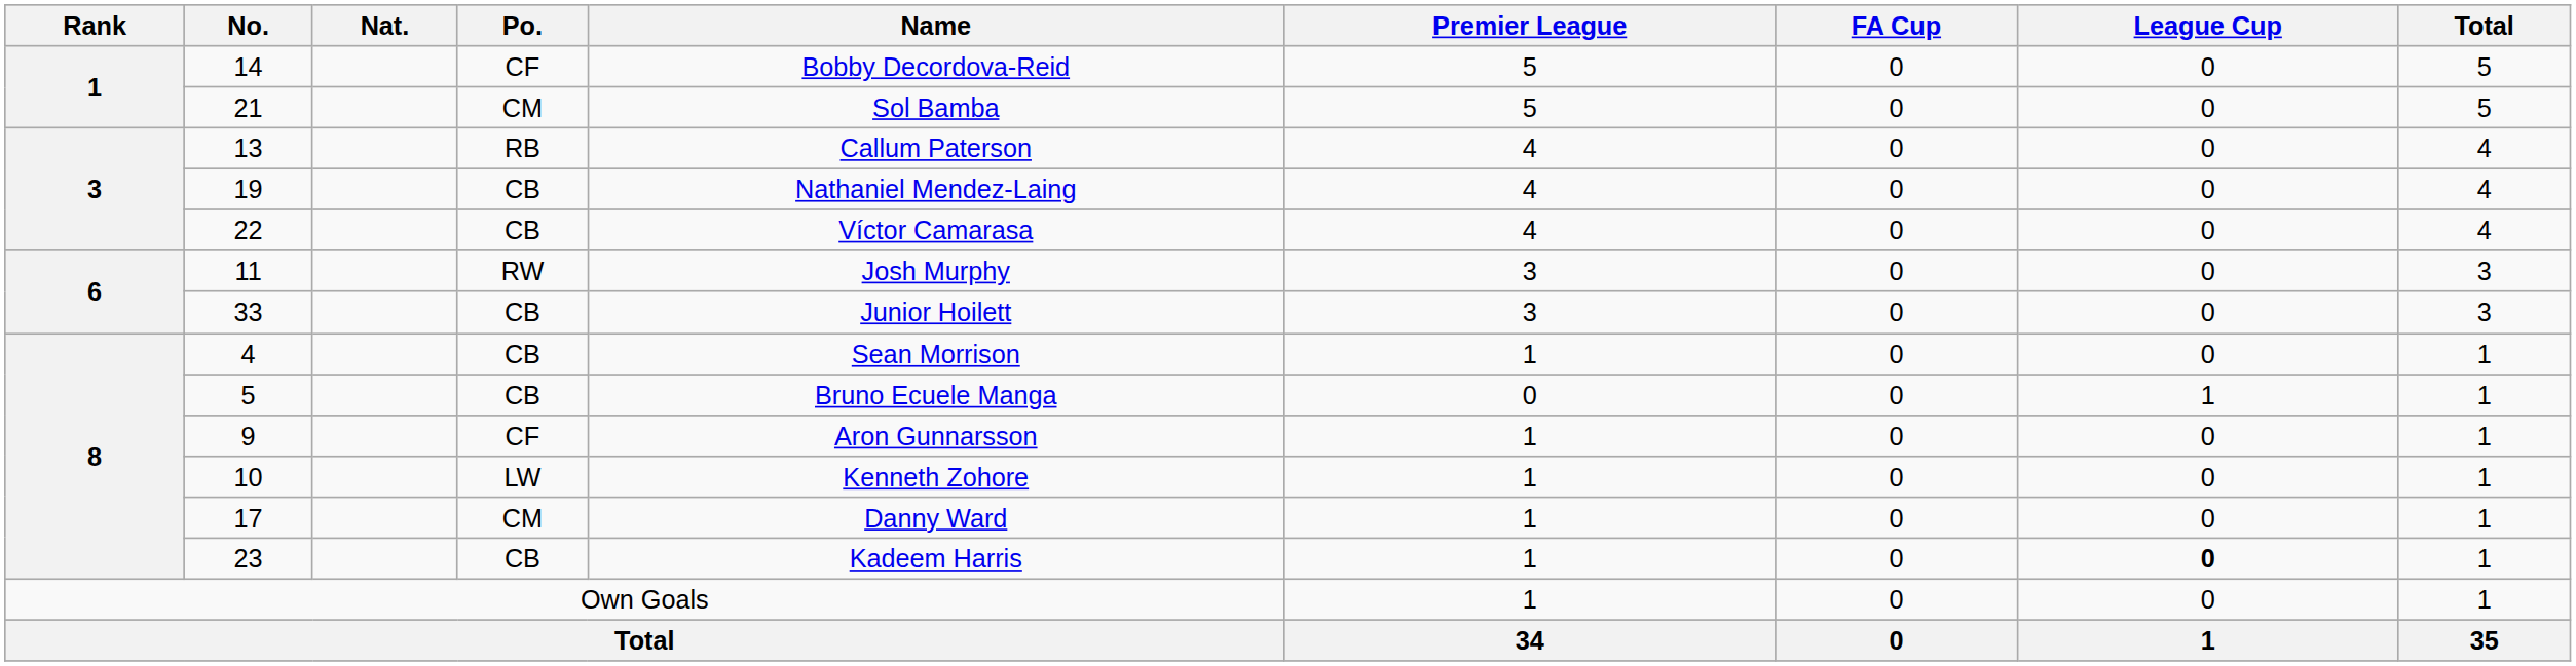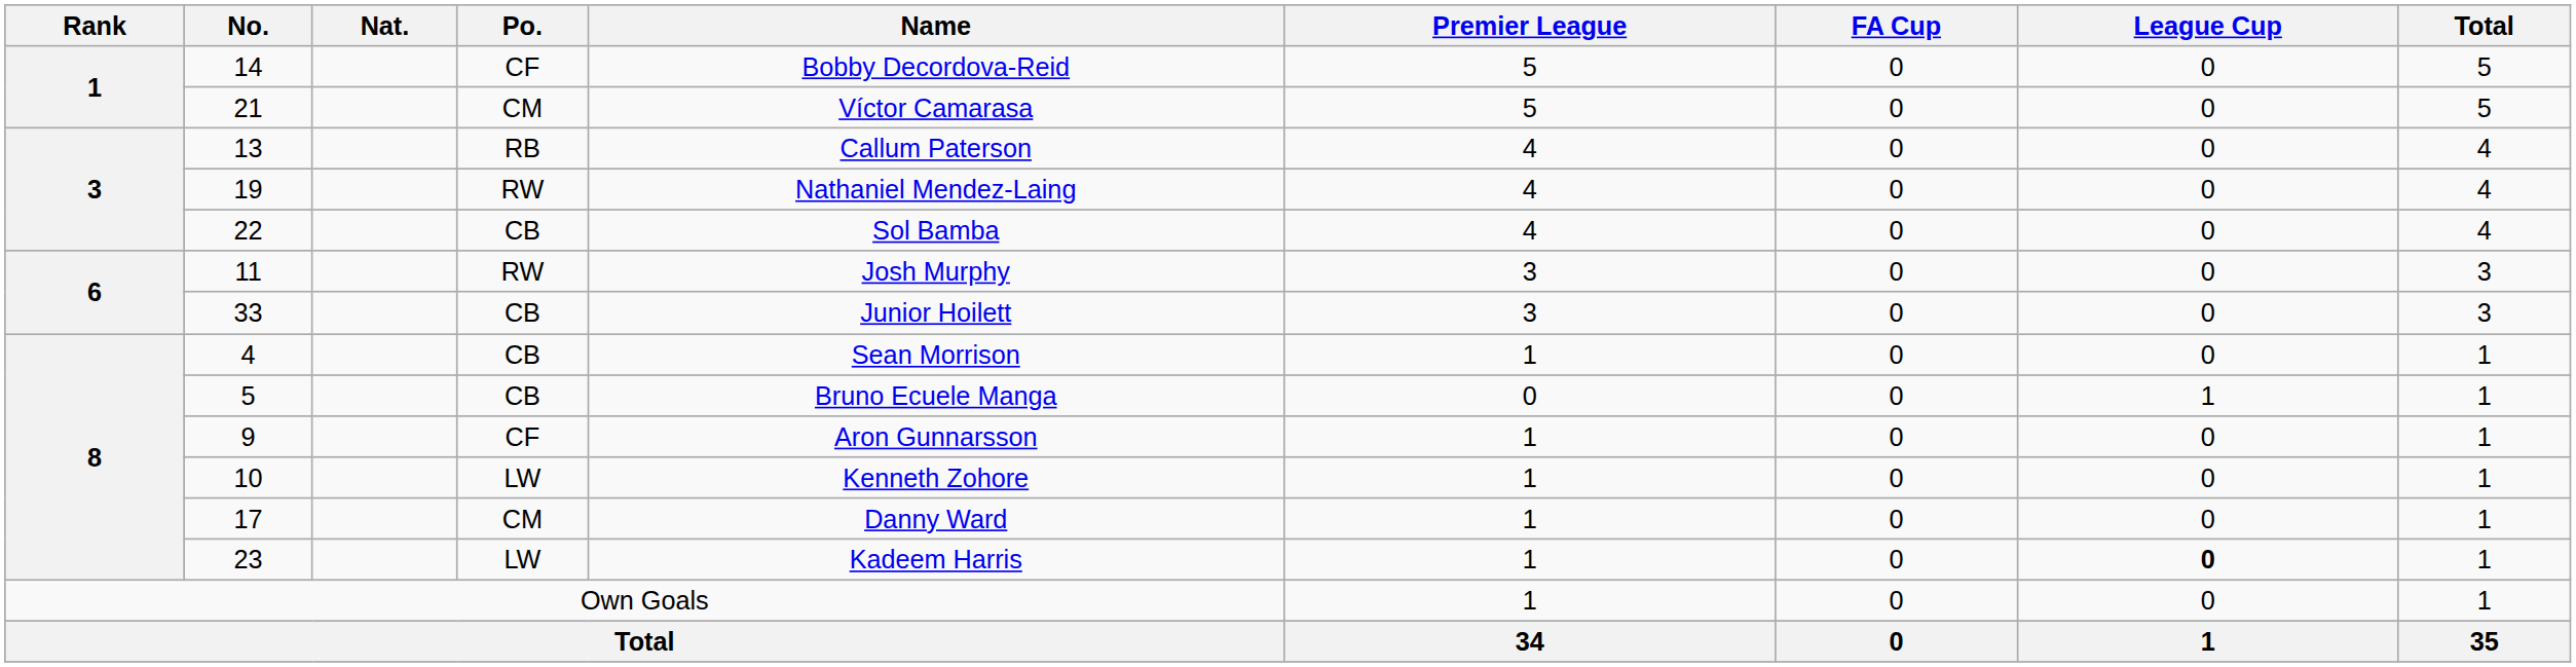 <table class="wikitable" style="text-align:center; font-size:95%; width:95%;">
 <tr>
 <th>Rank</th>
 <th>No.</th>
 <th>Nat.</th>
 <th>Po.</th>
 <th>Name</th>
 <th><a href='#'>Premier League</a></th>
 <th><a href='#'>FA Cup</a></th>
 <th><a href='#'>League Cup</a></th>
 <th>Total</th>
 </tr>
 <tr>
 <th rowspan=2>1</th>
 <td>14</td>
 <td></td>
 <td>CF</td>
 <td><a href='#'>Bobby Decordova-Reid</a></td>
 <td>5</td>
 <td>0</td>
 <td>0</td>
 <td>5</td>
 </tr>
 <tr>
 <td>21</td>
 <td></td>
 <td>CM</td>
-<td><a href='#'>Sol Bamba</a></td>
+<td><a href='#'>Víctor Camarasa</a></td>
 <td>5</td>
 <td>0</td>
 <td>0</td>
 <td>5</td>
 </tr>
 <tr>
 <th rowspan=3>3</th>
 <td>13</td>
 <td></td>
 <td>RB</td>
 <td><a href='#'>Callum Paterson</a></td>
 <td>4</td>
 <td>0</td>
 <td>0</td>
 <td>4</td>
 </tr>
 <tr>
 <td>19</td>
 <td></td>
-<td>CB</td>
+<td>RW</td>
 <td><a href='#'>Nathaniel Mendez-Laing</a></td>
 <td>4</td>
 <td>0</td>
 <td>0</td>
 <td>4</td>
 </tr>
 <tr>
 <td>22</td>
 <td></td>
 <td>CB</td>
-<td><a href='#'>Víctor Camarasa</a></td>
+<td><a href='#'>Sol Bamba</a></td>
 <td>4</td>
 <td>0</td>
 <td>0</td>
 <td>4</td>
 </tr>
 <tr>
 <th rowspan=2>6</th>
 <td>11</td>
 <td></td>
 <td>RW</td>
 <td><a href='#'>Josh Murphy</a></td>
 <td>3</td>
 <td>0</td>
 <td>0</td>
 <td>3</td>
 </tr>
 <tr>
 <td>33</td>
 <td></td>
 <td>CB</td>
 <td><a href='#'>Junior Hoilett</a></td>
 <td>3</td>
 <td>0</td>
 <td>0</td>
 <td>3</td>
 </tr>
 <tr>
 <th rowspan=6>8</th>
 <td>4</td>
 <td></td>
 <td>CB</td>
 <td><a href='#'>Sean Morrison</a></td>
 <td>1</td>
 <td>0</td>
 <td>0</td>
 <td>1</td>
 </tr>
 <tr>
 <td>5</td>
 <td></td>
 <td>CB</td>
 <td><a href='#'>Bruno Ecuele Manga</a></td>
 <td>0</td>
 <td>0</td>
 <td>1</td>
 <td>1</td>
 </tr>
 <tr>
 <td>9</td>
 <td></td>
 <td>CF</td>
 <td><a href='#'>Aron Gunnarsson</a></td>
 <td>1</td>
 <td>0</td>
 <td>0</td>
 <td>1</td>
 </tr>
 <tr>
 <td>10</td>
 <td></td>
 <td>LW</td>
 <td><a href='#'>Kenneth Zohore</a></td>
 <td>1</td>
 <td>0</td>
 <td>0</td>
 <td>1</td>
 </tr>
 <tr>
 <td>17</td>
 <td></td>
 <td>CM</td>
 <td><a href='#'>Danny Ward</a></td>
 <td>1</td>
 <td>0</td>
 <td>0</td>
 <td>1</td>
 </tr>
 <tr>
 <td>23</td>
 <td></td>
-<td>CB</td>
+<td>LW</td>
 <td><a href='#'>Kadeem Harris</a></td>
 <td>1</td>
 <td>0</td>
 <td><strong>0</strong></td>
 <td>1</td>
 </tr>
 <tr>
 <td colspan=5>Own Goals</td>
 <td>1</td>
 <td>0</td>
 <td>0</td>
 <td>1</td>
 </tr>
 <tr>
 <th colspan=5>Total</th>
 <th>34</th>
 <th>0</th>
 <th>1</th>
 <th>35</th>
 </tr>
 </table>
